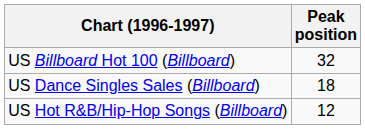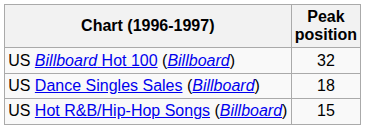 <table class="wikitable sortable">
 <tr>
 <th align="left">Chart (1996-1997)</th>
 <th align="center">Peak<br>position</th>
 </tr>
 <tr>
 </tr>
 <tr>
 </tr>
 <tr>
 </tr>
 <tr>
 <td>US <a href='#'><em>Billboard</em> Hot 100</a> (<em><a href='#'>Billboard</a></em>)</td>
 <td align="center">32</td>
 </tr>
 <tr>
 <td>US <a href='#'>Dance Singles Sales</a> (<em><a href='#'>Billboard</a></em>)</td>
 <td align="center">18</td>
 </tr>
 <tr>
 <td>US <a href='#'>Hot R&B/Hip-Hop Songs</a> (<em><a href='#'>Billboard</a></em>)</td>
-<td align="center">12</td>
+<td align="center">15</td>
 </tr>
 </table>
